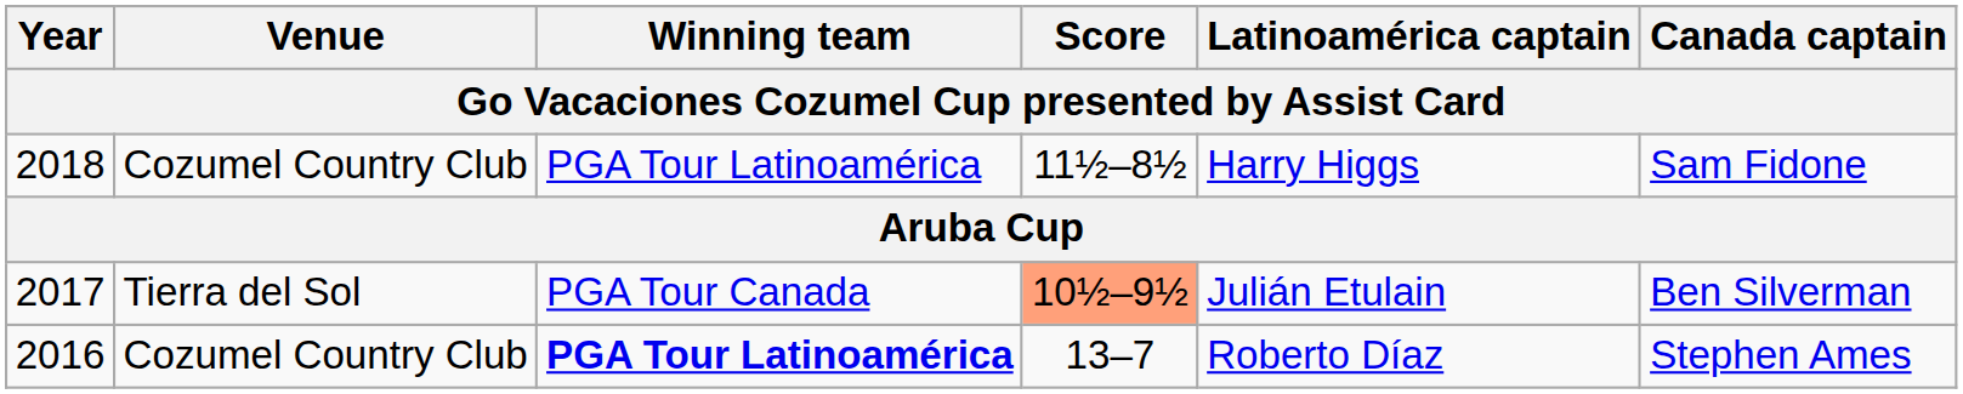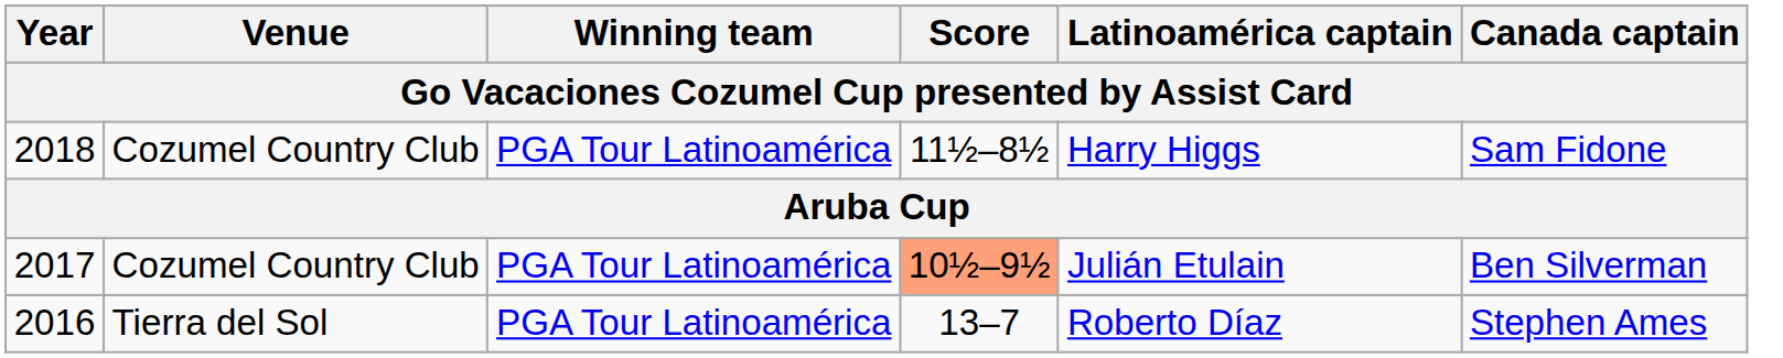 <table class="wikitable">
 <tr>
 <th>Year</th>
 <th>Venue</th>
 <th>Winning team</th>
 <th>Score</th>
 <th>Latinoamérica captain</th>
 <th>Canada captain</th>
 </tr>
 <tr>
 <th align=center colspan=6>Go Vacaciones Cozumel Cup presented by Assist Card</th>
 </tr>
 <tr>
 <td>2018</td>
 <td>Cozumel Country Club</td>
 <td><a href='#'>PGA Tour Latinoamérica</a></td>
 <td align="center">11½–8½</td>
 <td><a href='#'>Harry Higgs</a></td>
 <td><a href='#'>Sam Fidone</a></td>
 </tr>
 <tr>
 <th align=center colspan=6>Aruba Cup</th>
 </tr>
 <tr>
 <td>2017</td>
-<td>Tierra del Sol</td>
-<td><a href='#'>PGA Tour Canada</a></td>
+<td>Cozumel Country Club</td>
+<td><a href='#'>PGA Tour Latinoamérica</a></td>
 <td align="center" style="background: lightsalmon;">10½–9½</td>
 <td><a href='#'>Julián Etulain</a></td>
 <td><a href='#'>Ben Silverman</a></td>
 </tr>
 <tr>
 <td>2016</td>
-<td>Cozumel Country Club</td>
-<td><strong><a href='#'>PGA Tour Latinoamérica</a></strong></td>
+<td>Tierra del Sol</td>
+<td><a href='#'>PGA Tour Latinoamérica</a></td>
 <td align="center">13–7</td>
 <td><a href='#'>Roberto Díaz</a></td>
 <td><a href='#'>Stephen Ames</a></td>
 </tr>
 </table>
